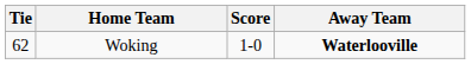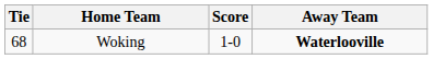 <table class="wikitable" style="text-align:center;">
 <tr>
 <th width=20>Tie</th>
 <th width=175>Home Team</th>
 <th width=20>Score</th>
 <th width=175>Away Team</th>
 </tr>
 <tr>
-<td>62</td>
+<td>68</td>
 <td>Woking</td>
 <td>1-0</td>
 <td><strong>Waterlooville</strong></td>
 </tr>
 </table>
